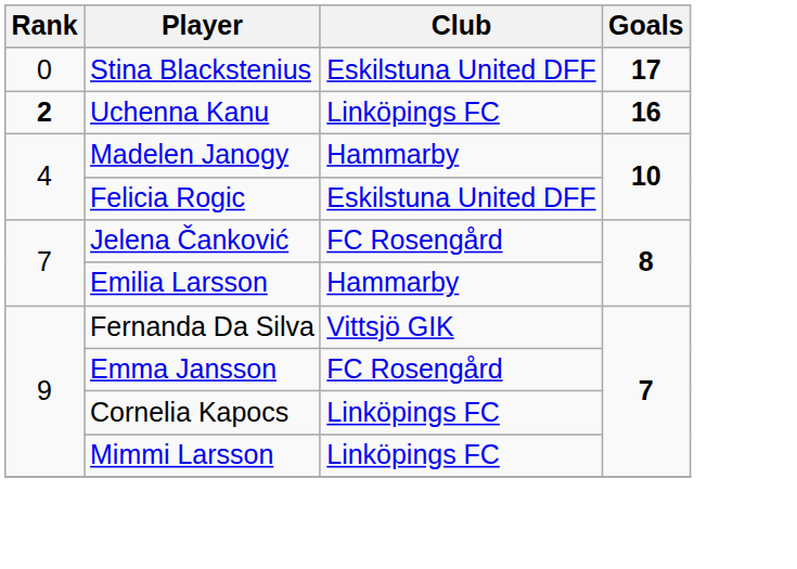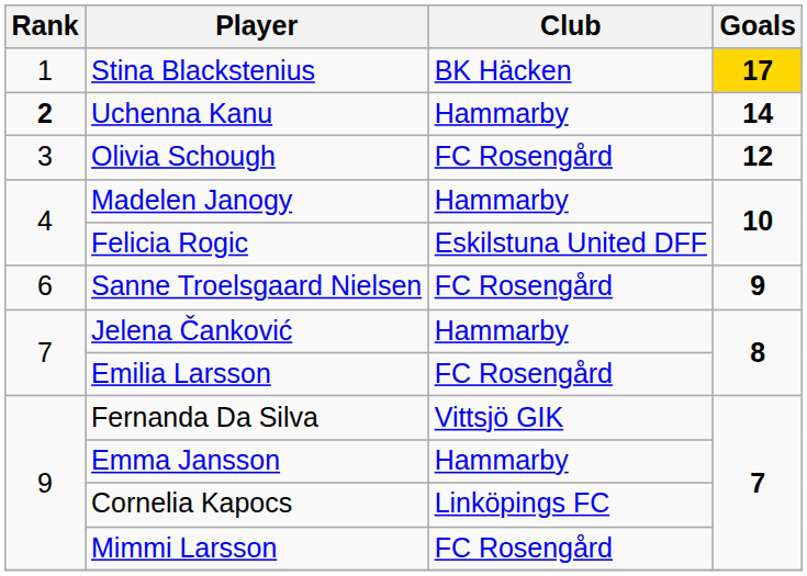 <table class="wikitable" style="text-align:center">
 <tr>
 <th>Rank</th>
 <th>Player</th>
 <th>Club</th>
 <th>Goals</th>
 </tr>
 <tr>
-<td>0</td>
+<td>1</td>
 <td align="left"> <a href='#'>Stina Blackstenius</a></td>
-<td align="left"><a href='#'>Eskilstuna United DFF</a></td>
-<td><strong>17</strong></td>
+<td align="left"><a href='#'>BK Häcken</a></td>
+<td style="background: gold;"><strong>17</strong></td>
 </tr>
 <tr>
 <td><strong>2</strong></td>
 <td align="left"> <a href='#'>Uchenna Kanu</a></td>
-<td align="left"><a href='#'>Linköpings FC</a></td>
-<td><strong>16</strong></td>
+<td align="left"><a href='#'>Hammarby</a></td>
+<td><strong>14</strong></td>
+</tr>
+<tr>
+<td>3</td>
+<td align="left"> <a href='#'>Olivia Schough</a></td>
+<td align="left"><a href='#'>FC Rosengård</a></td>
+<td><strong>12</strong></td>
 </tr>
 <tr>
 <td rowspan=2>4</td>
 <td align="left"> <a href='#'>Madelen Janogy</a></td>
 <td align="left"><a href='#'>Hammarby</a></td>
 <td rowspan=2><strong>10</strong></td>
 </tr>
 <tr>
 <td align="left"> <a href='#'>Felicia Rogic</a></td>
 <td align="left"><a href='#'>Eskilstuna United DFF</a></td>
 </tr>
 <tr>
+<td>6</td>
+<td align="left"> <a href='#'>Sanne Troelsgaard Nielsen</a></td>
+<td align="left"><a href='#'>FC Rosengård</a></td>
+<td><strong>9</strong></td>
+</tr>
+<tr>
 <td rowspan=2>7</td>
 <td align="left"> <a href='#'>Jelena Čanković</a></td>
-<td align="left"><a href='#'>FC Rosengård</a></td>
+<td align="left"><a href='#'>Hammarby</a></td>
 <td rowspan=2><strong>8</strong></td>
 </tr>
 <tr>
 <td align="left"> <a href='#'>Emilia Larsson</a></td>
-<td align="left"><a href='#'>Hammarby</a></td>
+<td align="left"><a href='#'>FC Rosengård</a></td>
 </tr>
 <tr>
 <td rowspan=4>9</td>
 <td align="left"> Fernanda Da Silva</td>
 <td align="left"><a href='#'>Vittsjö GIK</a></td>
 <td rowspan=4><strong>7</strong></td>
 </tr>
 <tr>
 <td align="left"> <a href='#'>Emma Jansson</a></td>
-<td align="left"><a href='#'>FC Rosengård</a></td>
+<td align="left"><a href='#'>Hammarby</a></td>
 </tr>
 <tr>
 <td align="left"> Cornelia Kapocs</td>
 <td align="left"><a href='#'>Linköpings FC</a></td>
 </tr>
 <tr>
 <td align="left"> <a href='#'>Mimmi Larsson</a></td>
-<td align="left"><a href='#'>Linköpings FC</a></td>
+<td align="left"><a href='#'>FC Rosengård</a></td>
 </tr>
 <tr>
 </tr>
 </table>
